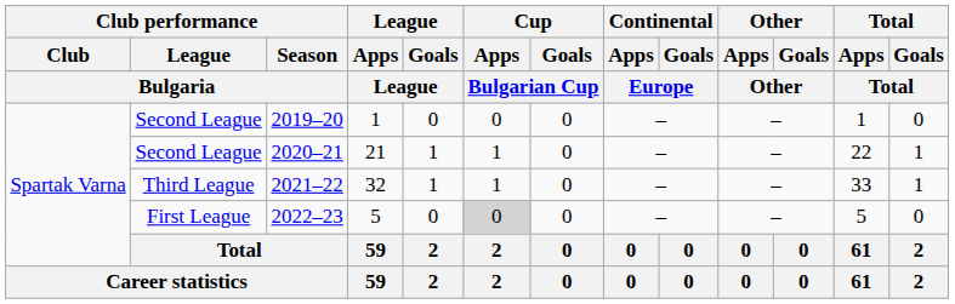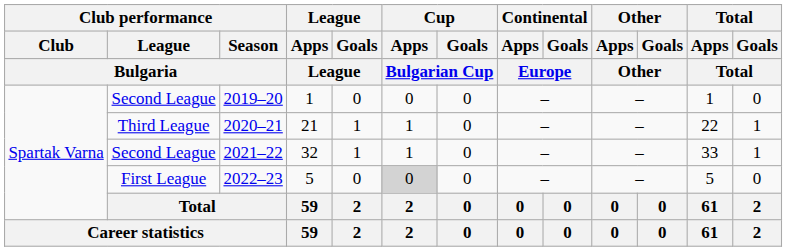 <table class="wikitable" style="text-align: center">
 <tr>
 <th colspan="3">Club performance</th>
 <th colspan="2">League</th>
 <th colspan="2">Cup</th>
 <th colspan="2">Continental</th>
 <th colspan="2">Other</th>
 <th colspan="3">Total</th>
 </tr>
 <tr>
 <th>Club</th>
 <th>League</th>
 <th>Season</th>
 <th>Apps</th>
 <th>Goals</th>
 <th>Apps</th>
 <th>Goals</th>
 <th>Apps</th>
 <th>Goals</th>
 <th>Apps</th>
 <th>Goals</th>
 <th>Apps</th>
 <th>Goals</th>
 </tr>
 <tr>
 <th colspan="3">Bulgaria</th>
 <th colspan="2">League</th>
 <th colspan="2"><a href='#'>Bulgarian Cup</a></th>
 <th colspan="2"><a href='#'>Europe</a></th>
 <th colspan="2">Other</th>
 <th colspan="2">Total</th>
 </tr>
 <tr>
 <td rowspan="5" valign="center"><a href='#'>Spartak Varna</a></td>
 <td rowspan="1"><a href='#'>Second League</a></td>
 <td><a href='#'>2019–20</a></td>
 <td>1</td>
 <td>0</td>
 <td>0</td>
 <td>0</td>
 <td colspan="2">–</td>
 <td colspan="2">–</td>
 <td>1</td>
 <td>0</td>
 </tr>
 <tr>
-<td rowspan="1"><a href='#'>Second League</a></td>
+<td rowspan="1"><a href='#'>Third League</a></td>
 <td><a href='#'>2020–21</a></td>
 <td>21</td>
 <td>1</td>
 <td>1</td>
 <td>0</td>
 <td colspan="2">–</td>
 <td colspan="2">–</td>
 <td>22</td>
 <td>1</td>
 </tr>
 <tr>
-<td rowspan="1"><a href='#'>Third League</a></td>
+<td rowspan="1"><a href='#'>Second League</a></td>
 <td><a href='#'>2021–22</a></td>
 <td>32</td>
 <td>1</td>
 <td>1</td>
 <td>0</td>
 <td colspan="2">–</td>
 <td colspan="2">–</td>
 <td>33</td>
 <td>1</td>
 </tr>
 <tr>
 <td rowspan="1"><a href='#'>First League</a></td>
 <td><a href='#'>2022–23</a></td>
 <td>5</td>
 <td>0</td>
 <td style="background: lightgrey;">0</td>
 <td>0</td>
 <td colspan="2">–</td>
 <td colspan="2">–</td>
 <td>5</td>
 <td>0</td>
 </tr>
 <tr>
 <th colspan=2>Total</th>
 <th>59</th>
 <th>2</th>
 <th>2</th>
 <th>0</th>
 <th>0</th>
 <th>0</th>
 <th>0</th>
 <th>0</th>
 <th>61</th>
 <th>2</th>
 </tr>
 <tr>
 <th colspan="3">Career statistics</th>
 <th>59</th>
 <th>2</th>
 <th>2</th>
 <th>0</th>
 <th>0</th>
 <th>0</th>
 <th>0</th>
 <th>0</th>
 <th>61</th>
 <th>2</th>
 </tr>
 </table>
